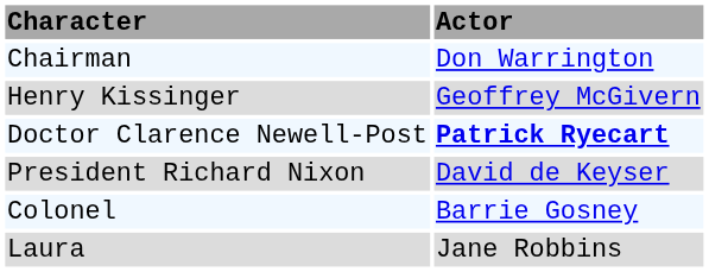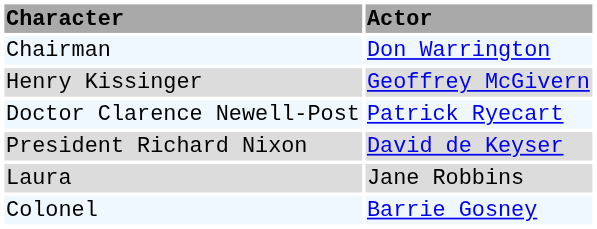 <table style="width:40%; height:100px" border="0">
 <tr>
 <td style="background:darkgray"><strong>Character</strong></td>
 <td style="background:darkgray"><strong>Actor</strong></td>
 </tr>
 <tr>
 <td style="background:aliceblue">Chairman</td>
 <td style="background:aliceblue"><a href='#'>Don Warrington</a></td>
 </tr>
 <tr>
 <td style="background:gainsboro">Henry Kissinger</td>
 <td style="background:gainsboro"><a href='#'>Geoffrey McGivern</a></td>
 </tr>
 <tr>
 <td style="background:aliceblue">Doctor Clarence Newell-Post</td>
-<td style="background:aliceblue"><strong><a href='#'>Patrick Ryecart</a></strong></td>
+<td style="background:aliceblue"><a href='#'>Patrick Ryecart</a></td>
 </tr>
 <tr>
 <td style="background:gainsboro">President Richard Nixon</td>
 <td style="background:gainsboro"><a href='#'>David de Keyser</a></td>
 </tr>
 <tr>
+<td style="background:gainsboro">Laura</td>
+<td style="background:gainsboro">Jane Robbins</td>
+</tr>
+<tr>
 <td style="background:aliceblue">Colonel</td>
 <td style="background:aliceblue"><a href='#'>Barrie Gosney</a></td>
 </tr>
-<tr>
-<td style="background:gainsboro">Laura</td>
-<td style="background:gainsboro">Jane Robbins</td>
-</tr>
 </table>
